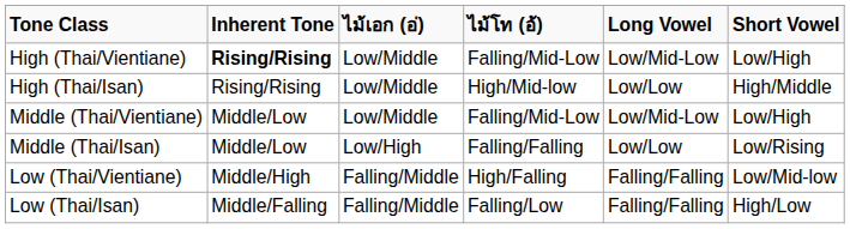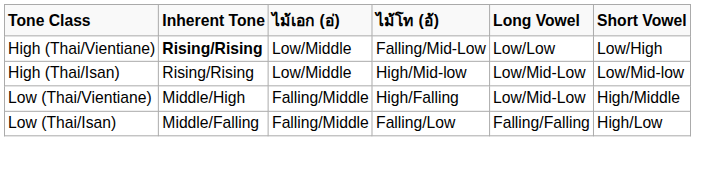 <table class="wikitable">
 <tr ----bgcolor="#eeeeee">
 </tr>
 <tr ----bgcolor="#eeeeee">
 <td><strong>Tone Class</strong></td>
 <td><strong>Inherent Tone</strong></td>
 <td><strong>ไม้เอก (อ่)</strong></td>
 <td><strong>ไม้โท (อ้)</strong></td>
 <td><strong>Long Vowel</strong></td>
 <td><strong>Short Vowel</strong></td>
 </tr>
 <tr ---- bgcolor="#ffffff">
 <td>High (Thai/Vientiane)</td>
 <td><strong>Rising/Rising</strong></td>
 <td>Low/Middle</td>
 <td>Falling/Mid-Low</td>
-<td>Low/Mid-Low</td>
+<td>Low/Low</td>
 <td>Low/High</td>
 </tr>
 <tr ---- bgcolor="#ffffff">
 <td>High (Thai/Isan)</td>
 <td>Rising/Rising</td>
 <td>Low/Middle</td>
 <td>High/Mid-low</td>
-<td>Low/Low</td>
-<td>High/Middle</td>
-</tr>
-<tr ---- bgcolor="#ffffff">
-<td>Middle (Thai/Vientiane)</td>
-<td>Middle/Low</td>
-<td>Low/Middle</td>
-<td>Falling/Mid-Low</td>
 <td>Low/Mid-Low</td>
-<td>Low/High</td>
-</tr>
-<tr ---- bgcolor="#ffffff">
-<td>Middle (Thai/Isan)</td>
-<td>Middle/Low</td>
-<td>Low/High</td>
-<td>Falling/Falling</td>
-<td>Low/Low</td>
-<td>Low/Rising</td>
+<td>Low/Mid-low</td>
 </tr>
 <tr ---- bgcolor="#ffffff">
 <td>Low (Thai/Vientiane)</td>
 <td>Middle/High</td>
 <td>Falling/Middle</td>
 <td>High/Falling</td>
-<td>Falling/Falling</td>
-<td>Low/Mid-low</td>
+<td>Low/Mid-Low</td>
+<td>High/Middle</td>
 </tr>
 <tr ---- bgcolor="#ffffff">
 <td>Low (Thai/Isan)</td>
 <td>Middle/Falling</td>
 <td>Falling/Middle</td>
 <td>Falling/Low</td>
 <td>Falling/Falling</td>
 <td>High/Low</td>
 </tr>
 </table>
